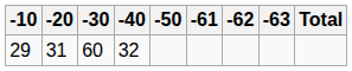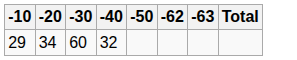 <table class="wikitable">
 <tr>
 <th>-10</th>
 <th>-20</th>
 <th>-30</th>
 <th>-40</th>
 <th>-50</th>
-<th>-61</th>
 <th>-62</th>
 <th>-63</th>
 <th>Total</th>
 </tr>
 <tr>
 <td>29</td>
-<td>31</td>
+<td>34</td>
 <td>60</td>
 <td>32</td>
 <td></td>
 <td></td>
 <td></td>
 <td></td>
-<td></td>
 </tr>
 </table>
